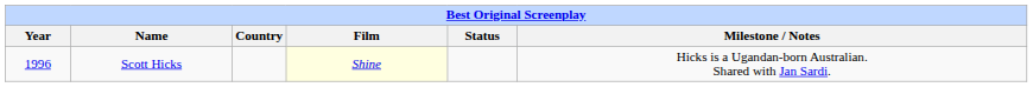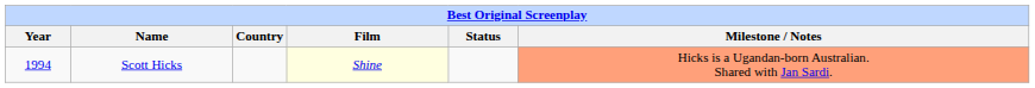 <table class="wikitable" style="text-align: center">
 <tr ---- bgcolor="#bfd7ff">
 <td colspan=7 align=center><strong><a href='#'>Best Original Screenplay</a></strong></td>
 </tr>
 <tr ---- bgcolor="#ebf5ff">
 <th width="75">Year</th>
 <th width="200">Name</th>
 <th>Country</th>
 <th width="200">Film</th>
 <th width="80">Status</th>
 <th width="650">Milestone / Notes</th>
 </tr>
 <tr>
-<td><a href='#'>1996</a></td>
+<td><a href='#'>1994</a></td>
 <td><a href='#'>Scott Hicks</a></td>
 <td style="text-align:center;"><br></td>
 <td style="background: lightyellow;"><em><a href='#'>Shine</a></em></td>
 <td></td>
-<td>Hicks is a Ugandan-born Australian.<br>Shared with <a href='#'>Jan Sardi</a>.</td>
+<td style="background: lightsalmon;">Hicks is a Ugandan-born Australian.<br>Shared with <a href='#'>Jan Sardi</a>.</td>
 </tr>
 </table>
